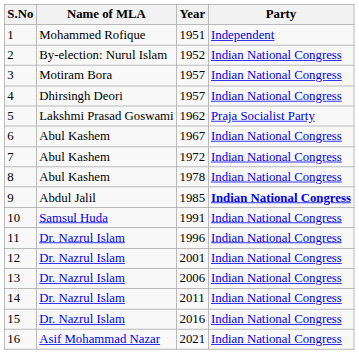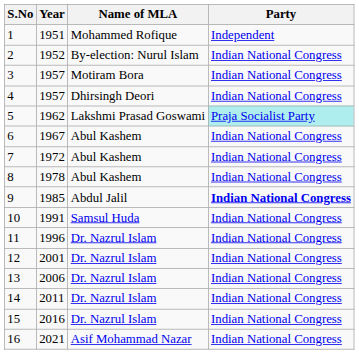 <table class="wikitable sortable">
 <tr>
 <th>S.No</th>
+<th>Year</th>
 <th>Name of MLA</th>
-<th>Year</th>
 <th>Party</th>
 </tr>
 <tr>
 <td>1</td>
+<td>1951</td>
 <td>Mohammed Rofique</td>
-<td>1951</td>
 <td><a href='#'>Independent</a></td>
 </tr>
 <tr>
 <td>2</td>
+<td>1952</td>
 <td>By-election: Nurul Islam</td>
-<td>1952</td>
 <td><a href='#'>Indian National Congress</a></td>
 </tr>
 <tr>
 <td>3</td>
+<td>1957</td>
 <td>Motiram Bora</td>
-<td>1957</td>
 <td><a href='#'>Indian National Congress</a></td>
 </tr>
 <tr>
 <td>4</td>
+<td>1957</td>
 <td>Dhirsingh Deori</td>
-<td>1957</td>
 <td><a href='#'>Indian National Congress</a></td>
 </tr>
 <tr>
 <td>5</td>
+<td>1962</td>
 <td>Lakshmi Prasad Goswami</td>
-<td>1962</td>
-<td><a href='#'>Praja Socialist Party</a></td>
+<td style="background: paleturquoise;"><a href='#'>Praja Socialist Party</a></td>
 </tr>
 <tr>
 <td>6</td>
+<td>1967</td>
 <td>Abul Kashem</td>
-<td>1967</td>
 <td><a href='#'>Indian National Congress</a></td>
 </tr>
 <tr>
 <td>7</td>
+<td>1972</td>
 <td>Abul Kashem</td>
-<td>1972</td>
 <td><a href='#'>Indian National Congress</a></td>
 </tr>
 <tr>
 <td>8</td>
+<td>1978</td>
 <td>Abul Kashem</td>
-<td>1978</td>
 <td><a href='#'>Indian National Congress</a></td>
 </tr>
 <tr>
 <td>9</td>
+<td>1985</td>
 <td>Abdul Jalil</td>
-<td>1985</td>
 <td><strong><a href='#'>Indian National Congress</a></strong></td>
 </tr>
 <tr>
 <td>10</td>
+<td>1991</td>
 <td><a href='#'>Samsul Huda</a></td>
-<td>1991</td>
 <td><a href='#'>Indian National Congress</a></td>
 </tr>
 <tr>
 <td>11</td>
+<td>1996</td>
 <td><a href='#'>Dr. Nazrul Islam</a></td>
-<td>1996</td>
 <td><a href='#'>Indian National Congress</a></td>
 </tr>
 <tr>
 <td>12</td>
+<td>2001</td>
 <td><a href='#'>Dr. Nazrul Islam</a></td>
-<td>2001</td>
 <td><a href='#'>Indian National Congress</a></td>
 </tr>
 <tr>
 <td>13</td>
+<td>2006</td>
 <td><a href='#'>Dr. Nazrul Islam</a></td>
-<td>2006</td>
 <td><a href='#'>Indian National Congress</a></td>
 </tr>
 <tr>
 <td>14</td>
+<td>2011</td>
 <td><a href='#'>Dr. Nazrul Islam</a></td>
-<td>2011</td>
 <td><a href='#'>Indian National Congress</a></td>
 </tr>
 <tr>
 <td>15</td>
+<td>2016</td>
 <td><a href='#'>Dr. Nazrul Islam</a></td>
-<td>2016</td>
 <td><a href='#'>Indian National Congress</a></td>
 </tr>
 <tr>
 <td>16</td>
+<td>2021</td>
 <td><a href='#'>Asif Mohammad Nazar</a></td>
-<td>2021</td>
 <td><a href='#'>Indian National Congress</a></td>
 </tr>
 </table>
